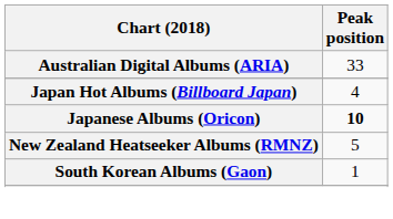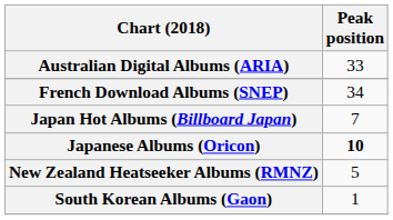 <table class="wikitable sortable plainrowheaders" style="text-align:center">
 <tr>
 <th scope="col">Chart (2018)</th>
 <th scope="col">Peak<br> position</th>
 </tr>
 <tr>
 <th scope="row">Australian Digital Albums (<a href='#'>ARIA</a>)</th>
 <td>33</td>
 </tr>
 <tr>
 </tr>
 <tr>
+<th scope="row">French Download Albums (<a href='#'>SNEP</a>)</th>
+<td>34</td>
+</tr>
+<tr>
 <th scope="row">Japan Hot Albums (<em><a href='#'>Billboard Japan</a></em>)</th>
-<td>4</td>
+<td>7</td>
 </tr>
 <tr>
 <th scope="row">Japanese Albums (<a href='#'>Oricon</a>)</th>
 <td><strong>10</strong></td>
 </tr>
 <tr>
 <th scope="row">New Zealand Heatseeker Albums (<a href='#'>RMNZ</a>)</th>
 <td>5</td>
 </tr>
 <tr>
 <th scope="row">South Korean Albums (<a href='#'>Gaon</a>)</th>
 <td>1</td>
 </tr>
 <tr>
 </tr>
 <tr>
 </tr>
 <tr>
 </tr>
 <tr>
 </tr>
 <tr>
 </tr>
 </table>
